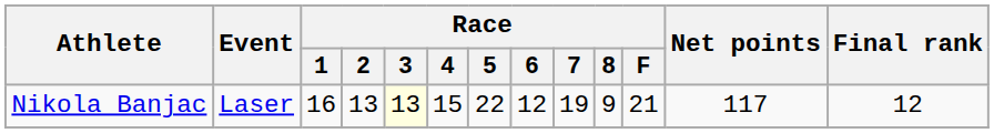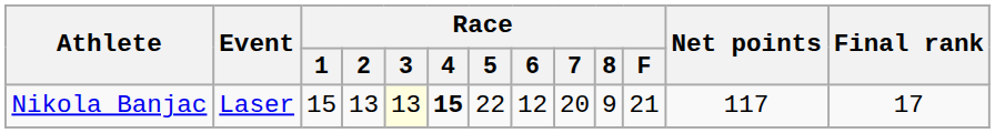 <table class="wikitable" style="font-size:90%">
 <tr>
 <th rowspan="2">Athlete</th>
 <th rowspan="2">Event</th>
 <th colspan=9>Race</th>
 <th rowspan=2>Net points</th>
 <th rowspan=2>Final rank</th>
 </tr>
 <tr style="font-size:95%">
 <th>1</th>
 <th>2</th>
 <th>3</th>
 <th>4</th>
 <th>5</th>
 <th>6</th>
 <th>7</th>
 <th>8</th>
 <th>F</th>
 </tr>
 <tr align=center>
 <td align=left><a href='#'>Nikola Banjac</a></td>
 <td align=center><a href='#'>Laser</a></td>
-<td>16</td>
+<td>15</td>
 <td>13</td>
 <td style="background: lightyellow;">13</td>
-<td>15</td>
+<td><strong>15</strong></td>
 <td>22</td>
 <td>12</td>
-<td>19</td>
+<td>20</td>
 <td>9</td>
 <td>21</td>
 <td>117</td>
-<td>12</td>
+<td>17</td>
 </tr>
 </table>
